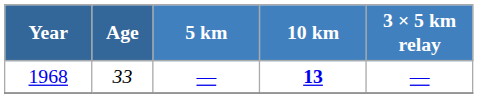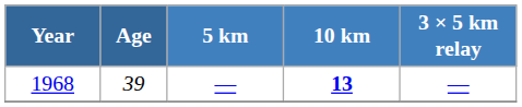 <table class="wikitable" style="font-size:95%; text-align:center; border:grey solid 1px; border-collapse:collapse; background:#ffffff;">
 <tr>
 <th style="background-color:#369; color:white; width:60px;"> Year </th>
 <th style="background-color:#369; color:white; width:40px;"> Age </th>
 <th style="background-color:#4180be; color:white; width:75px;"> 5 km </th>
 <th style="background-color:#4180be; color:white; width:75px;"> 10 km </th>
 <th style="background-color:#4180be; color:white; width:75px;"> 3 × 5 km <br> relay </th>
 </tr>
 <tr>
 <td><a href='#'>1968</a></td>
-<td><em>33</em></td>
+<td><em>39</em></td>
 <td><a href='#'>—</a></td>
 <td><strong><a href='#'>13</a></strong></td>
 <td><a href='#'>—</a></td>
 </tr>
 <tr>
 </tr>
 </table>
